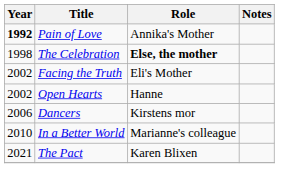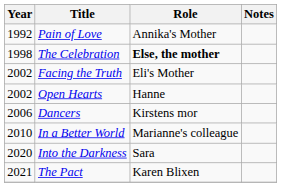 <table class="wikitable sortable">
 <tr>
 <th>Year</th>
 <th>Title</th>
 <th>Role</th>
 <th>Notes</th>
 </tr>
 <tr>
-<td><strong>1992</strong></td>
+<td>1992</td>
 <td><em><a href='#'>Pain of Love</a></em></td>
 <td>Annika's Mother</td>
 <td></td>
 </tr>
 <tr>
 <td>1998</td>
 <td><em><a href='#'>The Celebration</a></em></td>
 <td><strong>Else, the mother</strong></td>
 <td></td>
 </tr>
 <tr>
 <td>2002</td>
 <td><em><a href='#'>Facing the Truth</a></em></td>
 <td>Eli's Mother</td>
 <td></td>
 </tr>
 <tr>
 <td>2002</td>
 <td><em><a href='#'>Open Hearts</a></em></td>
 <td>Hanne</td>
 <td></td>
 </tr>
 <tr>
 <td>2006</td>
 <td><em><a href='#'>Dancers</a></em></td>
 <td>Kirstens mor</td>
 <td></td>
 </tr>
 <tr>
 <td>2010</td>
 <td><em><a href='#'>In a Better World</a></em></td>
 <td>Marianne's colleague</td>
 <td></td>
 </tr>
 <tr>
+<td>2020</td>
+<td><em><a href='#'>Into the Darkness</a></em></td>
+<td>Sara</td>
+<td></td>
+</tr>
+<tr>
 <td>2021</td>
 <td><em><a href='#'>The Pact</a></em></td>
 <td>Karen Blixen</td>
 <td></td>
 </tr>
 <tr>
 </tr>
 </table>
